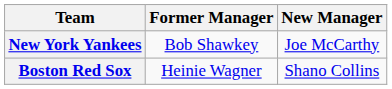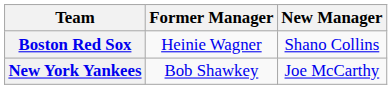 <table class="wikitable plainrowheaders" style="text-align:center;">
 <tr>
 <th>Team</th>
 <th>Former Manager</th>
 <th>New Manager</th>
 </tr>
 <tr>
+<th scope="row" style="text-align:center;"><a href='#'>Boston Red Sox</a></th>
+<td><a href='#'>Heinie Wagner</a></td>
+<td><a href='#'>Shano Collins</a></td>
+</tr>
+<tr>
 <th scope="row" style="text-align:center;"><a href='#'>New York Yankees</a></th>
 <td><a href='#'>Bob Shawkey</a></td>
 <td><a href='#'>Joe McCarthy</a></td>
 </tr>
-<tr>
-<th scope="row" style="text-align:center;"><a href='#'>Boston Red Sox</a></th>
-<td><a href='#'>Heinie Wagner</a></td>
-<td><a href='#'>Shano Collins</a></td>
-</tr>
 </table>
